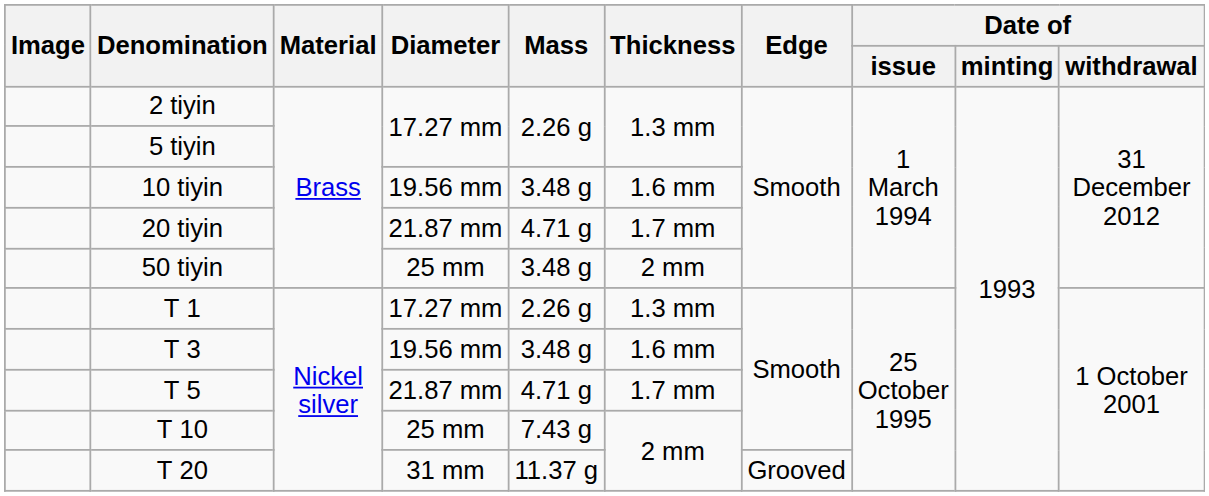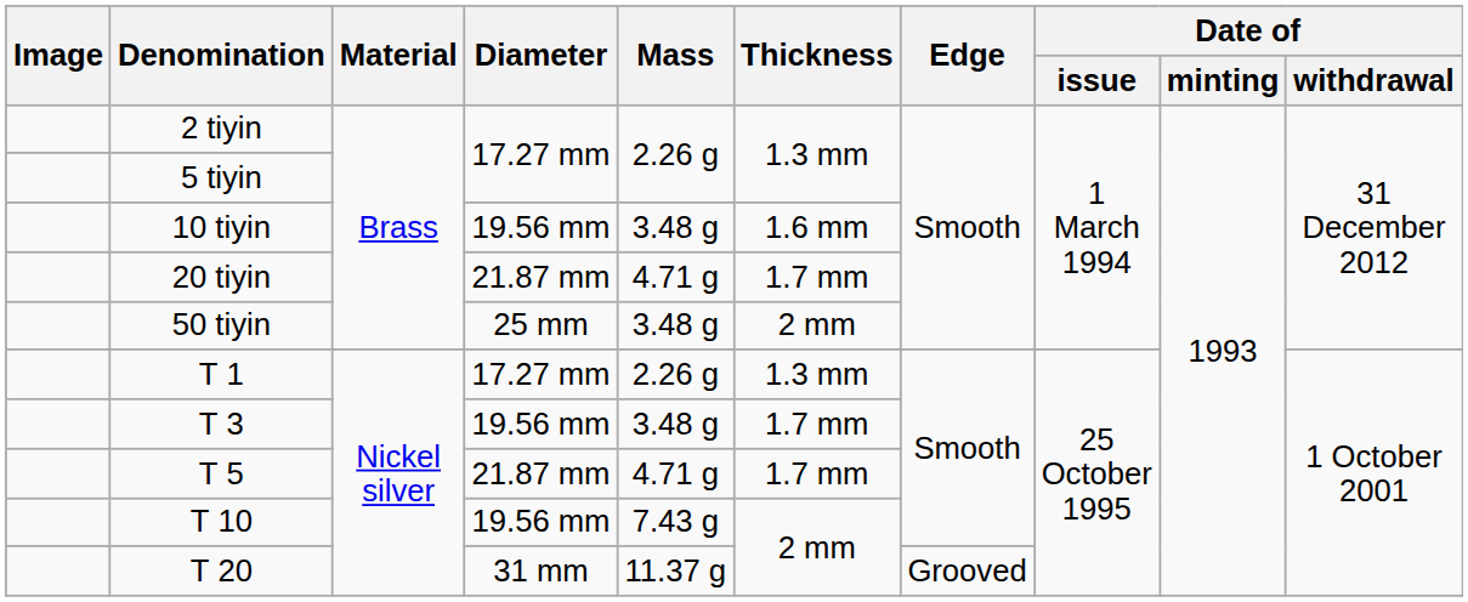 <table class = "wikitable" style = "font-size: 90%; text-align: center">
 <tr>
 <th rowspan="2">Image</th>
 <th rowspan="2">Denomination</th>
 <th rowspan="2">Material</th>
 <th rowspan="2">Diameter</th>
 <th rowspan="2">Mass</th>
 <th rowspan="2">Thickness</th>
 <th rowspan="2">Edge</th>
 <th colspan="3">Date of</th>
 </tr>
 <tr>
 <th>issue</th>
 <th>minting</th>
 <th>withdrawal</th>
 </tr>
 <tr>
 <td></td>
 <td>2 tiyin</td>
 <td rowspan="5"><a href='#'>Brass</a></td>
 <td rowspan="2">17.27 mm</td>
 <td rowspan="2">2.26 g</td>
 <td rowspan="2">1.3 mm</td>
 <td rowspan="5">Smooth</td>
 <td rowspan="5">1 March 1994</td>
 <td rowspan="10">1993</td>
 <td rowspan="5">31 December 2012</td>
 </tr>
 <tr>
 <td></td>
 <td>5 tiyin</td>
 </tr>
 <tr>
 <td></td>
 <td>10 tiyin</td>
 <td>19.56 mm</td>
 <td>3.48 g</td>
 <td>1.6 mm</td>
 </tr>
 <tr>
 <td></td>
 <td>20 tiyin</td>
 <td>21.87 mm</td>
 <td>4.71 g</td>
 <td>1.7 mm</td>
 </tr>
 <tr>
 <td></td>
 <td>50 tiyin</td>
 <td>25 mm</td>
 <td>3.48 g</td>
 <td>2 mm</td>
 </tr>
 <tr>
 <td></td>
 <td>T 1</td>
 <td rowspan = "5"><a href='#'>Nickel silver</a></td>
 <td>17.27 mm</td>
 <td>2.26 g</td>
 <td>1.3 mm</td>
 <td rowspan = "4">Smooth</td>
 <td rowspan = "5">25 October 1995</td>
 <td rowspan = "5">1 October 2001</td>
 </tr>
 <tr>
 <td></td>
 <td>T 3</td>
 <td>19.56 mm</td>
 <td>3.48 g</td>
-<td>1.6 mm</td>
+<td>1.7 mm</td>
 </tr>
 <tr>
 <td></td>
 <td>T 5</td>
 <td>21.87 mm</td>
 <td>4.71 g</td>
 <td>1.7 mm</td>
 </tr>
 <tr>
 <td></td>
 <td>T 10</td>
-<td>25 mm</td>
+<td>19.56 mm</td>
 <td>7.43 g</td>
 <td rowspan="2">2 mm</td>
 </tr>
 <tr>
 <td></td>
 <td>T 20</td>
 <td>31 mm</td>
 <td>11.37 g</td>
 <td>Grooved</td>
 </tr>
 </table>
